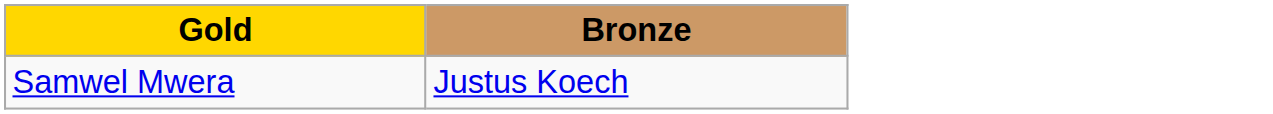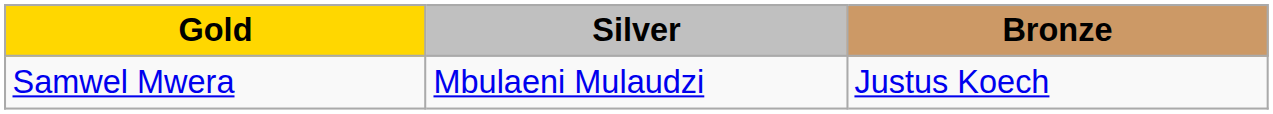 <table class="wikitable" style="text-align:left">
 <tr align="center">
 <td width=200 bgcolor=gold><strong>Gold</strong></td>
+<td width=200 bgcolor=silver><strong>Silver</strong></td>
 <td width=200 bgcolor=CC9966><strong>Bronze</strong></td>
 </tr>
 <tr>
 <td><a href='#'>Samwel Mwera</a><br><em></em></td>
+<td><a href='#'>Mbulaeni Mulaudzi</a><br><em></em></td>
 <td><a href='#'>Justus Koech</a><br><em></em></td>
 </tr>
 </table>
